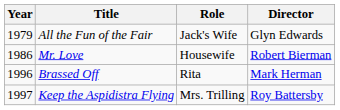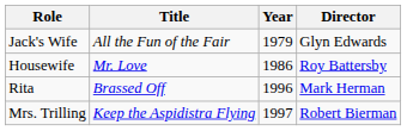 <table class="wikitable plainrowheaders sortable">
 <tr>
+<th scope="col">Role</th>
+<th scope="col">Title</th>
 <th scope="col">Year</th>
-<th scope="col">Title</th>
-<th scope="col">Role</th>
 <th class="unsortable">Director</th>
 </tr>
 <tr>
+<td>Jack's Wife</td>
+<td><em>All the Fun of the Fair</em></td>
 <td>1979</td>
-<td><em>All the Fun of the Fair</em></td>
-<td>Jack's Wife</td>
 <td>Glyn Edwards</td>
 </tr>
 <tr>
+<td>Housewife</td>
+<td><em><a href='#'>Mr. Love</a></em></td>
 <td>1986</td>
-<td><em><a href='#'>Mr. Love</a></em></td>
-<td>Housewife</td>
-<td><a href='#'>Robert Bierman</a></td>
+<td><a href='#'>Roy Battersby</a></td>
 </tr>
 <tr>
+<td>Rita</td>
+<td><em><a href='#'>Brassed Off</a></em></td>
 <td>1996</td>
-<td><em><a href='#'>Brassed Off</a></em></td>
-<td>Rita</td>
 <td><a href='#'>Mark Herman</a></td>
 </tr>
 <tr>
+<td>Mrs. Trilling</td>
+<td><em><a href='#'>Keep the Aspidistra Flying</a></em></td>
 <td>1997</td>
-<td><em><a href='#'>Keep the Aspidistra Flying</a></em></td>
-<td>Mrs. Trilling</td>
-<td><a href='#'>Roy Battersby</a></td>
+<td><a href='#'>Robert Bierman</a></td>
 </tr>
 </table>
